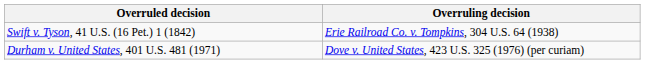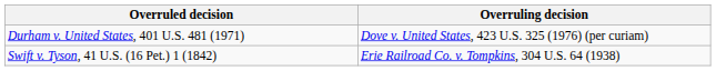 <table class="wikitable sortable collapsible" style="width:100%">
 <tr>
 <th width="50%">Overruled decision</th>
 <th width="50%">Overruling decision</th>
 </tr>
+<tr>
+<td><em><a href='#'>Durham v. United States</a></em>, 401 U.S. 481 (1971)</td>
+<td><em><a href='#'>Dove v. United States</a></em>, 423 U.S. 325 (1976) (per curiam)</td>
+</tr>
 <tr valign="top">
 <td><em><a href='#'>Swift v. Tyson</a></em>, 41 U.S. (16 Pet.) 1 (1842)</td>
 <td><em><a href='#'>Erie Railroad Co. v. Tompkins</a></em>, 304 U.S. 64 (1938)</td>
 </tr>
-<tr>
-<td><em><a href='#'>Durham v. United States</a></em>, 401 U.S. 481 (1971)</td>
-<td><em><a href='#'>Dove v. United States</a></em>, 423 U.S. 325 (1976) (per curiam)</td>
-</tr>
 </table>
